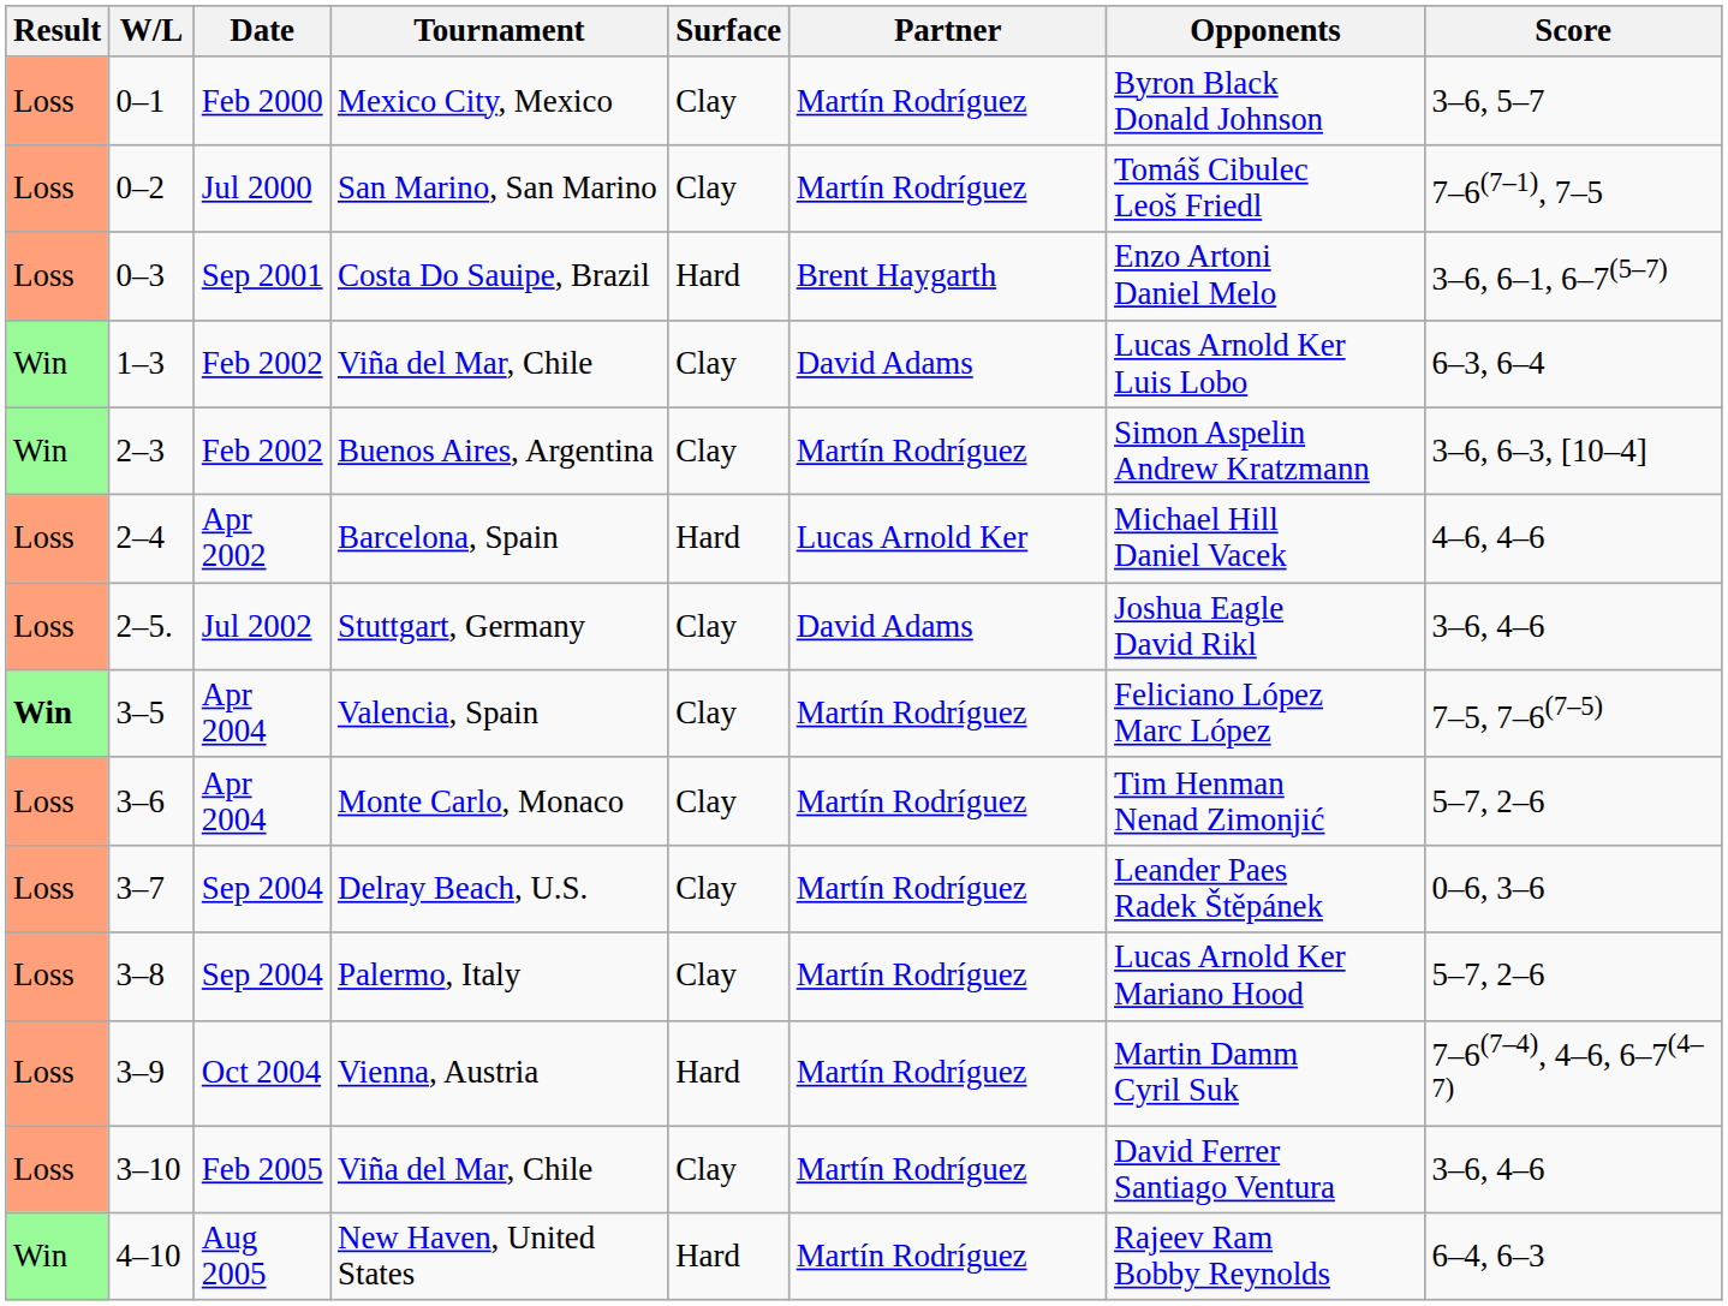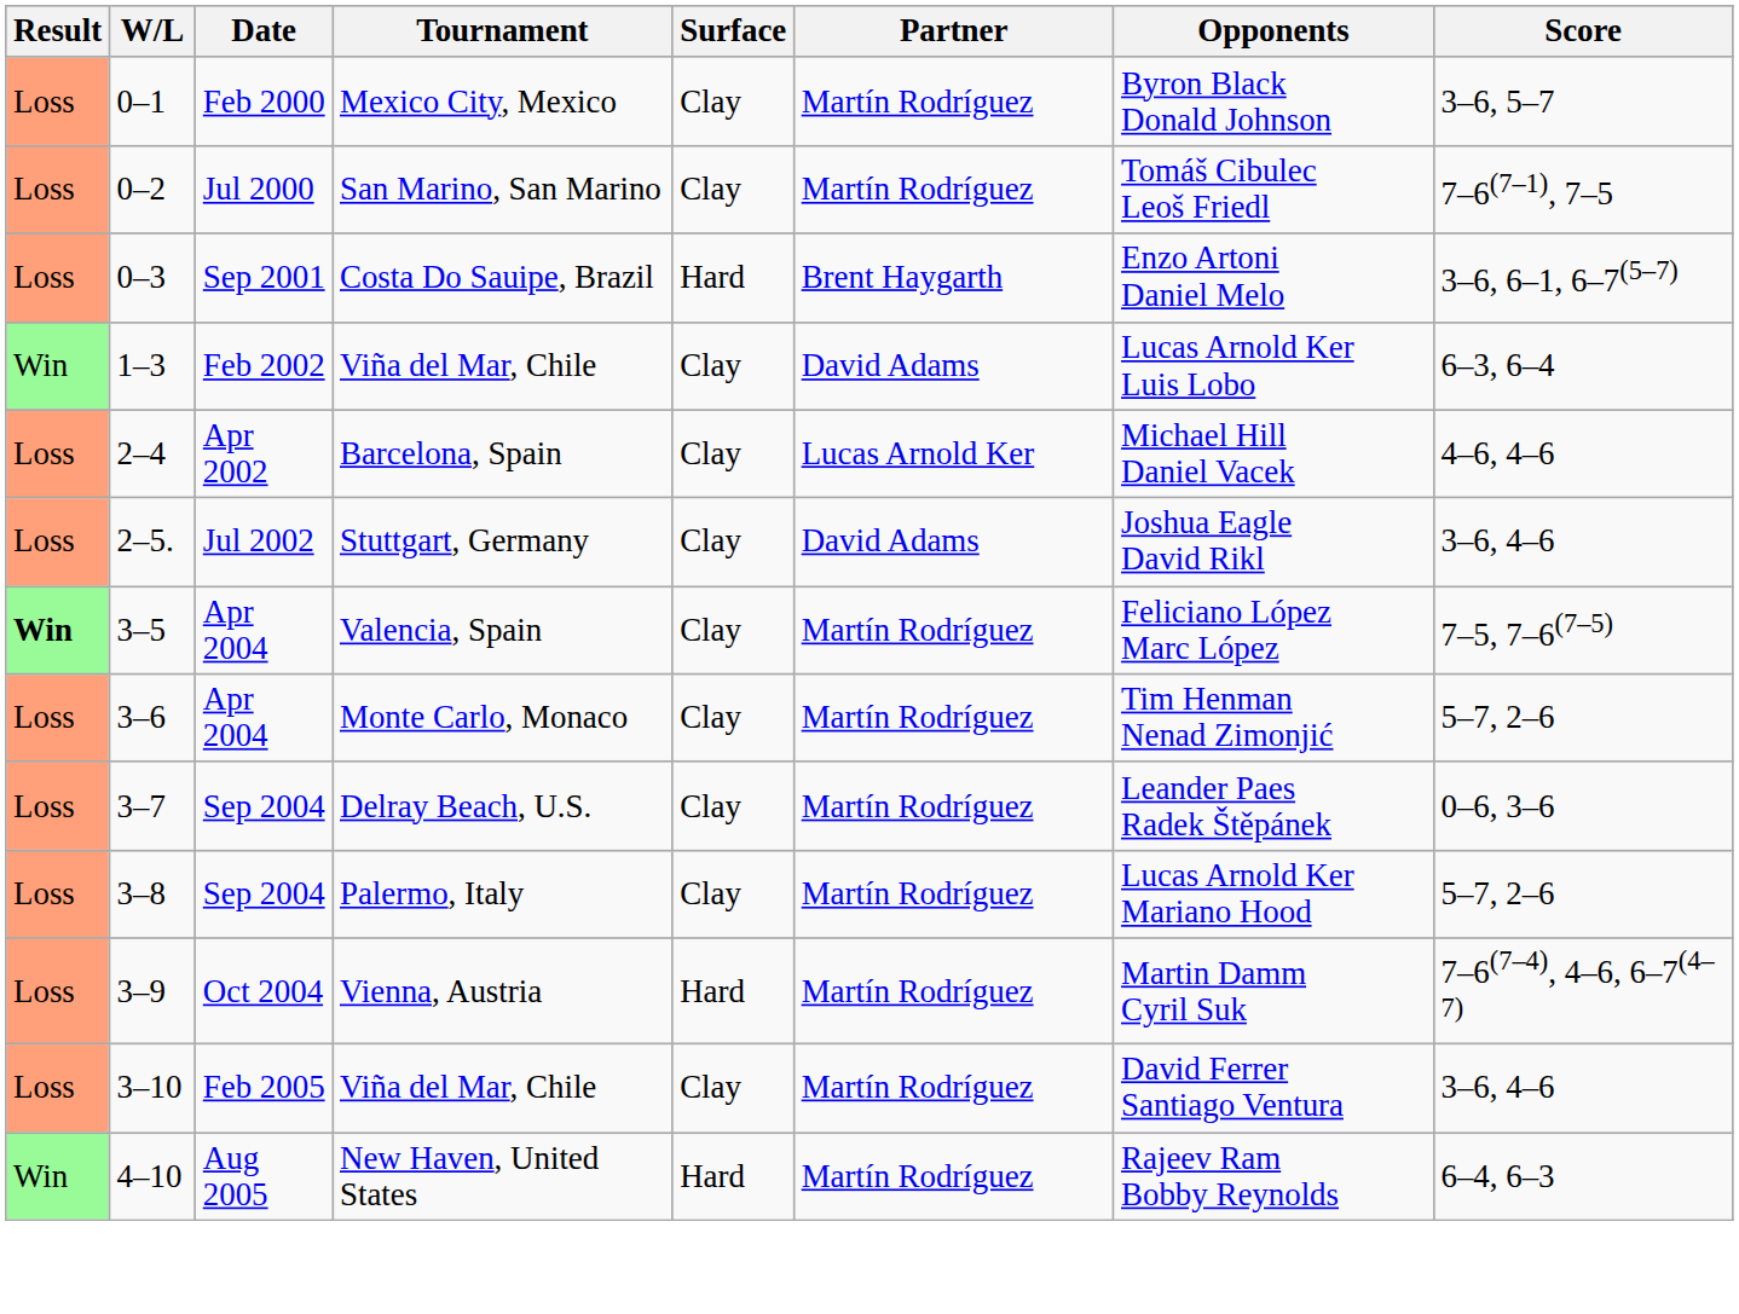 <table class="sortable wikitable">
 <tr>
 <th style="width:40px">Result</th>
 <th style="width:35px" class="unsortable">W/L</th>
 <th style="width:60px">Date</th>
 <th style="width:160px">Tournament</th>
 <th style="width:50px">Surface</th>
 <th style="width:150px">Partner</th>
 <th style="width:150px">Opponents</th>
 <th style="width:140px" class="unsortable">Score</th>
 </tr>
 <tr>
 <td style="background:#ffa07a;">Loss</td>
 <td>0–1</td>
 <td><a href='#'>Feb 2000</a></td>
 <td><a href='#'>Mexico City</a>, Mexico</td>
 <td>Clay</td>
 <td> <a href='#'>Martín Rodríguez</a></td>
 <td> <a href='#'>Byron Black</a><br> <a href='#'>Donald Johnson</a></td>
 <td>3–6, 5–7</td>
 </tr>
 <tr>
 <td style="background:#ffa07a;">Loss</td>
 <td>0–2</td>
 <td><a href='#'>Jul 2000</a></td>
 <td><a href='#'>San Marino</a>, San Marino</td>
 <td>Clay</td>
 <td> <a href='#'>Martín Rodríguez</a></td>
 <td> <a href='#'>Tomáš Cibulec</a><br> <a href='#'>Leoš Friedl</a></td>
 <td>7–6<sup>(7–1)</sup>, 7–5</td>
 </tr>
 <tr>
 <td style="background:#ffa07a;">Loss</td>
 <td>0–3</td>
 <td><a href='#'>Sep 2001</a></td>
 <td><a href='#'>Costa Do Sauipe</a>, Brazil</td>
 <td>Hard</td>
 <td> <a href='#'>Brent Haygarth</a></td>
 <td> <a href='#'>Enzo Artoni</a> <br>  <a href='#'>Daniel Melo</a></td>
 <td>3–6, 6–1, 6–7<sup>(5–7)</sup></td>
 </tr>
 <tr>
 <td style="background:#98fb98;">Win</td>
 <td>1–3</td>
 <td><a href='#'>Feb 2002</a></td>
 <td><a href='#'>Viña del Mar</a>, Chile</td>
 <td>Clay</td>
 <td> <a href='#'>David Adams</a></td>
 <td> <a href='#'>Lucas Arnold Ker</a><br> <a href='#'>Luis Lobo</a></td>
 <td>6–3, 6–4</td>
 </tr>
 <tr>
-<td style="background:#98fb98;">Win</td>
-<td>2–3</td>
-<td><a href='#'>Feb 2002</a></td>
-<td><a href='#'>Buenos Aires</a>, Argentina</td>
-<td>Clay</td>
-<td> <a href='#'>Martín Rodríguez</a></td>
-<td> <a href='#'>Simon Aspelin</a><br> <a href='#'>Andrew Kratzmann</a></td>
-<td>3–6, 6–3, [10–4]</td>
-</tr>
-<tr>
 <td style="background:#ffa07a;">Loss</td>
 <td>2–4</td>
 <td><a href='#'>Apr 2002</a></td>
 <td><a href='#'>Barcelona</a>, Spain</td>
-<td>Hard</td>
+<td>Clay</td>
 <td> <a href='#'>Lucas Arnold Ker</a></td>
 <td> <a href='#'>Michael Hill</a><br> <a href='#'>Daniel Vacek</a></td>
 <td>4–6, 4–6</td>
 </tr>
 <tr>
 <td style="background:#ffa07a;">Loss</td>
 <td>2–5.</td>
 <td><a href='#'>Jul 2002</a></td>
 <td><a href='#'>Stuttgart</a>, Germany</td>
 <td>Clay</td>
 <td> <a href='#'>David Adams</a></td>
 <td> <a href='#'>Joshua Eagle</a> <br>  <a href='#'>David Rikl</a></td>
 <td>3–6, 4–6</td>
 </tr>
 <tr>
 <td style="background:#98fb98;"><strong>Win</strong></td>
 <td>3–5</td>
 <td><a href='#'>Apr 2004</a></td>
 <td><a href='#'>Valencia</a>, Spain</td>
 <td>Clay</td>
 <td> <a href='#'>Martín Rodríguez</a></td>
 <td> <a href='#'>Feliciano López</a><br> <a href='#'>Marc López</a></td>
 <td>7–5, 7–6<sup>(7–5)</sup></td>
 </tr>
 <tr>
 <td style="background:#ffa07a;">Loss</td>
 <td>3–6</td>
 <td><a href='#'>Apr 2004</a></td>
 <td><a href='#'>Monte Carlo</a>, Monaco</td>
 <td>Clay</td>
 <td> <a href='#'>Martín Rodríguez</a></td>
 <td> <a href='#'>Tim Henman</a> <br>  <a href='#'>Nenad Zimonjić</a></td>
 <td>5–7, 2–6</td>
 </tr>
 <tr>
 <td style="background:#ffa07a;">Loss</td>
 <td>3–7</td>
 <td><a href='#'>Sep 2004</a></td>
 <td><a href='#'>Delray Beach</a>, U.S.</td>
 <td>Clay</td>
 <td> <a href='#'>Martín Rodríguez</a></td>
 <td> <a href='#'>Leander Paes</a> <br>  <a href='#'>Radek Štěpánek</a></td>
 <td>0–6, 3–6</td>
 </tr>
 <tr>
 <td style="background:#ffa07a;">Loss</td>
 <td>3–8</td>
 <td><a href='#'>Sep 2004</a></td>
 <td><a href='#'>Palermo</a>, Italy</td>
 <td>Clay</td>
 <td> <a href='#'>Martín Rodríguez</a></td>
 <td> <a href='#'>Lucas Arnold Ker</a> <br>  <a href='#'>Mariano Hood</a></td>
 <td>5–7, 2–6</td>
 </tr>
 <tr>
 <td style="background:#ffa07a;">Loss</td>
 <td>3–9</td>
 <td><a href='#'>Oct 2004</a></td>
 <td><a href='#'>Vienna</a>, Austria</td>
 <td>Hard</td>
 <td> <a href='#'>Martín Rodríguez</a></td>
 <td> <a href='#'>Martin Damm</a> <br>  <a href='#'>Cyril Suk</a></td>
 <td>7–6<sup>(7–4)</sup>, 4–6, 6–7<sup>(4–7)</sup></td>
 </tr>
 <tr>
 <td style="background:#ffa07a;">Loss</td>
 <td>3–10</td>
 <td><a href='#'>Feb 2005</a></td>
 <td><a href='#'>Viña del Mar</a>, Chile</td>
 <td>Clay</td>
 <td> <a href='#'>Martín Rodríguez</a></td>
 <td> <a href='#'>David Ferrer</a> <br>  <a href='#'>Santiago Ventura</a></td>
 <td>3–6, 4–6</td>
 </tr>
 <tr>
 <td style="background:#98fb98;">Win</td>
 <td>4–10</td>
 <td><a href='#'>Aug 2005</a></td>
 <td><a href='#'>New Haven</a>, United States</td>
 <td>Hard</td>
 <td> <a href='#'>Martín Rodríguez</a></td>
 <td> <a href='#'>Rajeev Ram</a><br> <a href='#'>Bobby Reynolds</a></td>
 <td>6–4, 6–3</td>
 </tr>
 </table>
